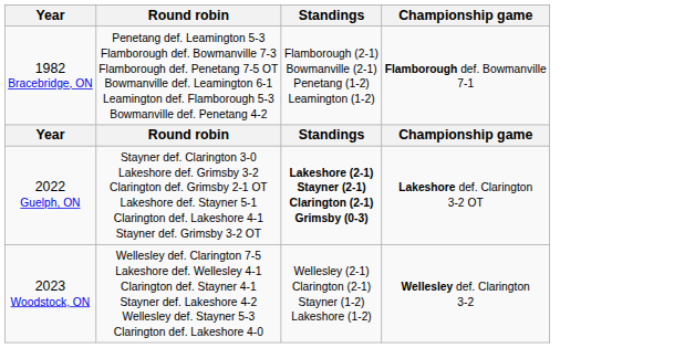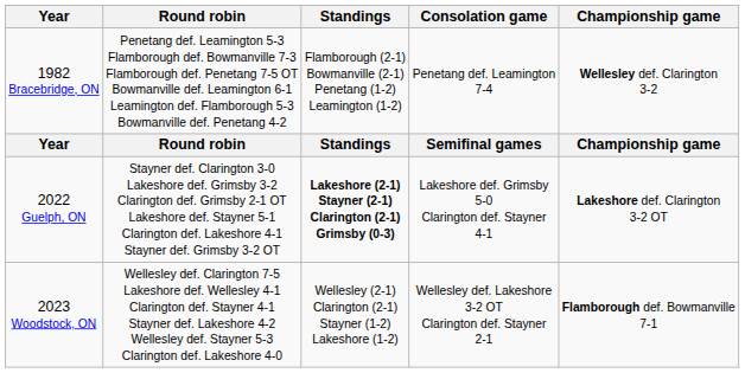 <table class="wikitable">
 <tr>
 <th>Year</th>
 <th>Round robin</th>
 <th>Standings</th>
+<th>Consolation game</th>
 <th>Championship game</th>
 </tr>
 <tr align=center>
 <td>1982<br><small><a href='#'>Bracebridge, ON</a></small></td>
 <td><small>Penetang def. Leamington 5-3<br>Flamborough def. Bowmanville 7-3<br>Flamborough def. Penetang 7-5 OT<br>Bowmanville def. Leamington 6-1<br>Leamington def. Flamborough 5-3<br>Bowmanville def. Penetang 4-2</small></td>
 <td><small>Flamborough (2-1)<br>Bowmanville (2-1)<br>Penetang (1-2)<br>Leamington (1-2)</small></td>
-<td><small><strong>Flamborough</strong> def. Bowmanville<br>7-1</small></td>
+<td><small>Penetang def. Leamington<br>7-4</small></td>
+<td><small><strong>Wellesley</strong> def. Clarington<br>3-2</small></td>
 </tr>
 <tr>
 <th>Year</th>
 <th>Round robin</th>
 <th>Standings</th>
+<th>Semifinal games</th>
 <th>Championship game</th>
 </tr>
 <tr align=center>
 <td>2022<br><small><a href='#'>Guelph, ON</a></small></td>
 <td><small>Stayner def. Clarington 3-0<br>Lakeshore def. Grimsby 3-2<br>Clarington def. Grimsby 2-1 OT<br>Lakeshore def. Stayner 5-1<br>Clarington def. Lakeshore 4-1<br>Stayner def. Grimsby 3-2 OT</small></td>
 <td><strong><small>Lakeshore (2-1)<br>Stayner (2-1)<br>Clarington (2-1)<br>Grimsby (0-3)</small></strong></td>
+<td><small>Lakeshore def. Grimsby<br>5-0<br>Clarington def. Stayner<br>4-1</small></td>
 <td><small><strong>Lakeshore</strong> def. Clarington<br>3-2 OT</small></td>
 </tr>
 <tr align=center>
 <td>2023<br><small><a href='#'>Woodstock, ON</a></small></td>
 <td><small>Wellesley def. Clarington 7-5<br>Lakeshore def. Wellesley 4-1<br>Clarington def. Stayner 4-1<br>Stayner def. Lakeshore 4-2<br>Wellesley def. Stayner 5-3<br>Clarington def. Lakeshore 4-0</small></td>
 <td><small>Wellesley (2-1)<br>Clarington (2-1)<br>Stayner (1-2)<br>Lakeshore (1-2)</small></td>
-<td><small><strong>Wellesley</strong> def. Clarington<br>3-2</small></td>
+<td><small>Wellesley def. Lakeshore<br>3-2 OT<br>Clarington def. Stayner<br>2-1</small></td>
+<td><small><strong>Flamborough</strong> def. Bowmanville<br>7-1</small></td>
 </tr>
 </table>
